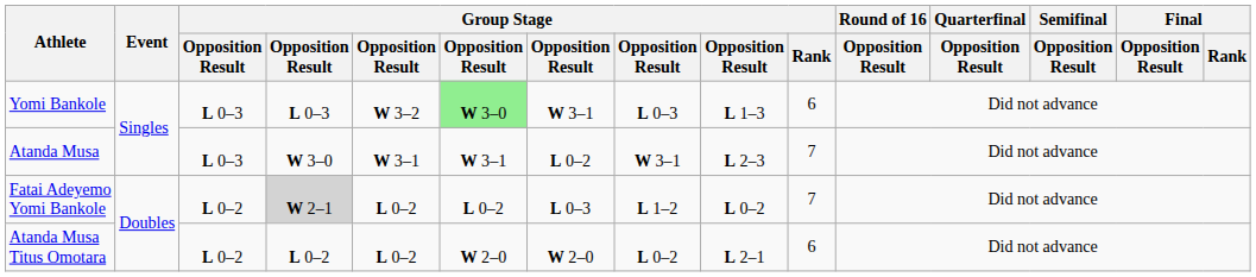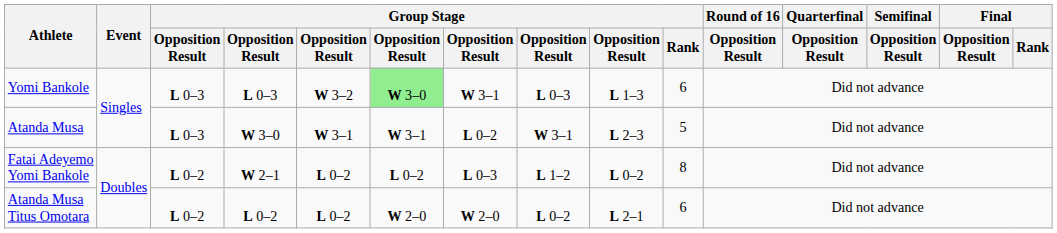 <table class=wikitable style="font-size:90%">
 <tr>
 <th rowspan="2">Athlete</th>
 <th rowspan="2">Event</th>
 <th colspan="8">Group Stage</th>
 <th>Round of 16</th>
 <th>Quarterfinal</th>
 <th>Semifinal</th>
 <th colspan=2>Final</th>
 </tr>
 <tr>
 <th>Opposition<br>Result</th>
 <th>Opposition<br>Result</th>
 <th>Opposition<br>Result</th>
 <th>Opposition<br>Result</th>
 <th>Opposition<br>Result</th>
 <th>Opposition<br>Result</th>
 <th>Opposition<br>Result</th>
 <th>Rank</th>
 <th>Opposition<br>Result</th>
 <th>Opposition<br>Result</th>
 <th>Opposition<br>Result</th>
 <th>Opposition<br>Result</th>
 <th>Rank</th>
 </tr>
 <tr align=center>
 <td align=left><a href='#'>Yomi Bankole</a></td>
 <td align=left rowspan=2><a href='#'>Singles</a></td>
 <td><br><strong>L</strong> 0–3</td>
 <td><br><strong>L</strong> 0–3</td>
 <td><br><strong>W</strong> 3–2</td>
 <td style="background: lightgreen;"><br><strong>W</strong> 3–0</td>
 <td><br><strong>W</strong> 3–1</td>
 <td><br><strong>L</strong> 0–3</td>
 <td><br><strong>L</strong> 1–3</td>
 <td>6</td>
 <td colspan=5>Did not advance</td>
 </tr>
 <tr align=center>
 <td align=left><a href='#'>Atanda Musa</a></td>
 <td><br><strong>L</strong> 0–3</td>
 <td><br><strong>W</strong> 3–0</td>
 <td><br><strong>W</strong> 3–1</td>
 <td><br><strong>W</strong> 3–1</td>
 <td><br><strong>L</strong> 0–2</td>
 <td><br><strong>W</strong> 3–1</td>
 <td><br><strong>L</strong> 2–3</td>
-<td>7</td>
+<td>5</td>
 <td colspan=5>Did not advance</td>
 </tr>
 <tr align=center>
 <td align=left><a href='#'>Fatai Adeyemo</a><br><a href='#'>Yomi Bankole</a></td>
 <td align=left rowspan=2><a href='#'>Doubles</a></td>
 <td><br><strong>L</strong> 0–2</td>
-<td style="background: lightgrey;"><br><strong>W</strong> 2–1</td>
+<td><br><strong>W</strong> 2–1</td>
 <td><br><strong>L</strong> 0–2</td>
 <td><br><strong>L</strong> 0–2</td>
 <td><br><strong>L</strong> 0–3</td>
 <td><br><strong>L</strong> 1–2</td>
 <td><br><strong>L</strong> 0–2</td>
-<td>7</td>
+<td>8</td>
 <td colspan=5>Did not advance</td>
 </tr>
 <tr align=center>
 <td align=left><a href='#'>Atanda Musa</a><br><a href='#'>Titus Omotara</a></td>
 <td><br><strong>L</strong> 0–2</td>
 <td><br><strong>L</strong> 0–2</td>
 <td><br><strong>L</strong> 0–2</td>
 <td><br><strong>W</strong> 2–0</td>
 <td><br><strong>W</strong> 2–0</td>
 <td><br><strong>L</strong> 0–2</td>
 <td><br><strong>L</strong> 2–1</td>
 <td>6</td>
 <td colspan=5>Did not advance</td>
 </tr>
 </table>
